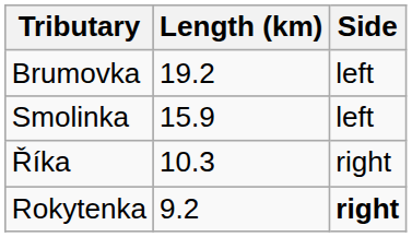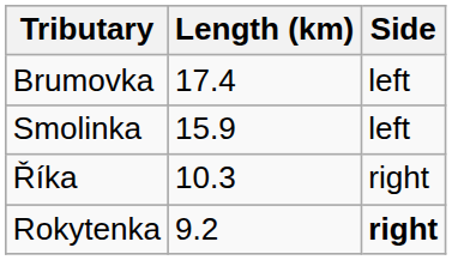 <table class="wikitable">
 <tr>
 <th>Tributary</th>
 <th>Length (km)</th>
 <th>Side</th>
 </tr>
 <tr>
 <td>Brumovka</td>
-<td>19.2</td>
+<td>17.4</td>
 <td>left</td>
 </tr>
 <tr>
 <td>Smolinka</td>
 <td>15.9</td>
 <td>left</td>
 </tr>
 <tr>
 <td>Říka</td>
 <td>10.3</td>
 <td>right</td>
 </tr>
 <tr>
 <td>Rokytenka</td>
 <td>9.2</td>
 <td><strong>right</strong></td>
 </tr>
 </table>
